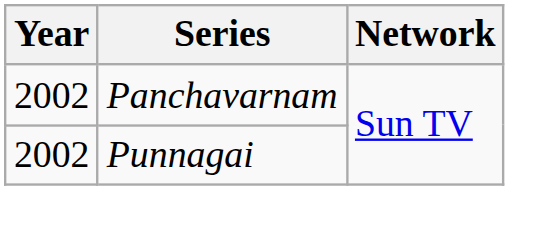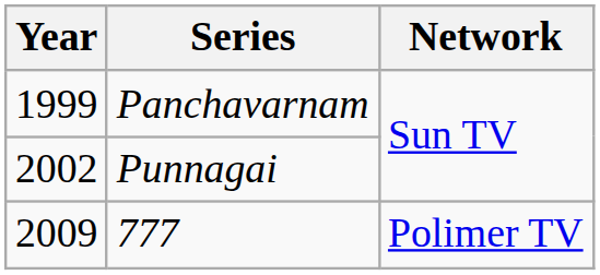 <table class="wikitable sortable">
 <tr>
 <th>Year</th>
 <th>Series</th>
 <th>Network</th>
 </tr>
 <tr>
-<td>2002</td>
+<td>1999</td>
 <td><em>Panchavarnam</em></td>
 <td rowspan=2><a href='#'>Sun TV</a></td>
 </tr>
 <tr>
 <td>2002</td>
 <td><em>Punnagai</em></td>
 </tr>
+<tr>
+<td>2009</td>
+<td><em>777</em></td>
+<td><a href='#'>Polimer TV</a></td>
+</tr>
 </table>
